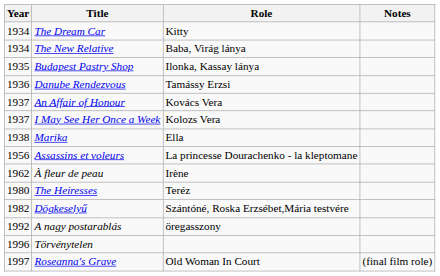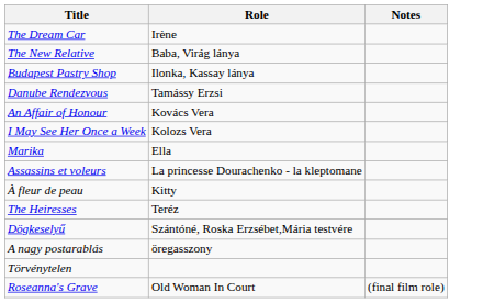 <table class="wikitable">
 <tr>
-<th>Year</th>
 <th>Title</th>
 <th>Role</th>
 <th>Notes</th>
 </tr>
 <tr>
-<td>1934</td>
 <td><em><a href='#'>The Dream Car</a></em></td>
-<td>Kitty</td>
+<td>Irène</td>
 <td></td>
 </tr>
 <tr>
-<td>1934</td>
 <td><em><a href='#'>The New Relative</a></em></td>
 <td>Baba, Virág lánya</td>
 <td></td>
 </tr>
 <tr>
-<td>1935</td>
 <td><em><a href='#'>Budapest Pastry Shop</a></em></td>
 <td>Ilonka, Kassay lánya</td>
 <td></td>
 </tr>
 <tr>
-<td>1936</td>
 <td><em><a href='#'>Danube Rendezvous</a></em></td>
 <td>Tamássy Erzsi</td>
 <td></td>
 </tr>
 <tr>
-<td>1937</td>
 <td><em><a href='#'>An Affair of Honour</a></em></td>
 <td>Kovács Vera</td>
 <td></td>
 </tr>
 <tr>
-<td>1937</td>
 <td><em><a href='#'>I May See Her Once a Week</a></em></td>
 <td>Kolozs Vera</td>
 <td></td>
 </tr>
 <tr>
-<td>1938</td>
 <td><em><a href='#'>Marika</a></em></td>
 <td>Ella</td>
 <td></td>
 </tr>
 <tr>
-<td>1956</td>
 <td><em><a href='#'>Assassins et voleurs</a></em></td>
 <td>La princesse Dourachenko - la kleptomane</td>
 <td></td>
 </tr>
 <tr>
-<td>1962</td>
 <td><em>À fleur de peau</em></td>
-<td>Irène</td>
+<td>Kitty</td>
 <td></td>
 </tr>
 <tr>
-<td>1980</td>
 <td><em><a href='#'>The Heiresses</a></em></td>
 <td>Teréz</td>
 <td></td>
 </tr>
 <tr>
-<td>1982</td>
 <td><em><a href='#'>Dögkeselyű</a></em></td>
 <td>Szántóné, Roska Erzsébet,Mária testvére</td>
 <td></td>
 </tr>
 <tr>
-<td>1992</td>
 <td><em>A nagy postarablás</em></td>
 <td>öregasszony</td>
 <td></td>
 </tr>
 <tr>
-<td>1996</td>
 <td><em>Törvénytelen</em></td>
 <td></td>
 <td></td>
 </tr>
 <tr>
-<td>1997</td>
 <td><em><a href='#'>Roseanna's Grave</a></em></td>
 <td>Old Woman In Court</td>
 <td>(final film role)</td>
 </tr>
 </table>
